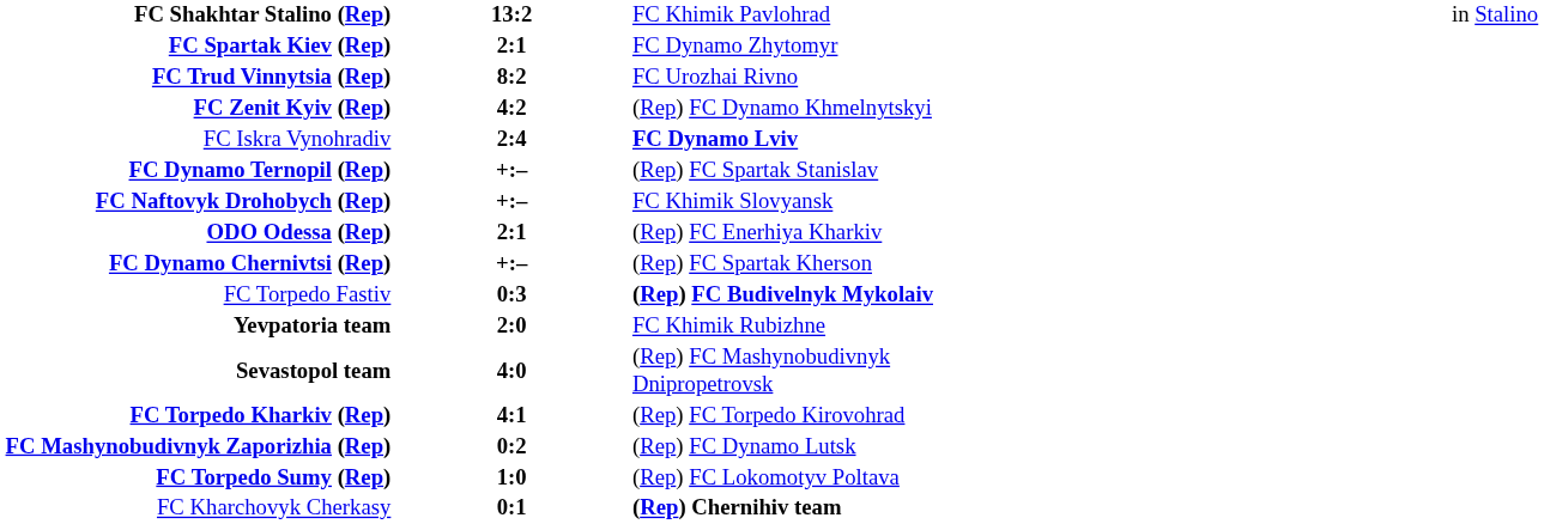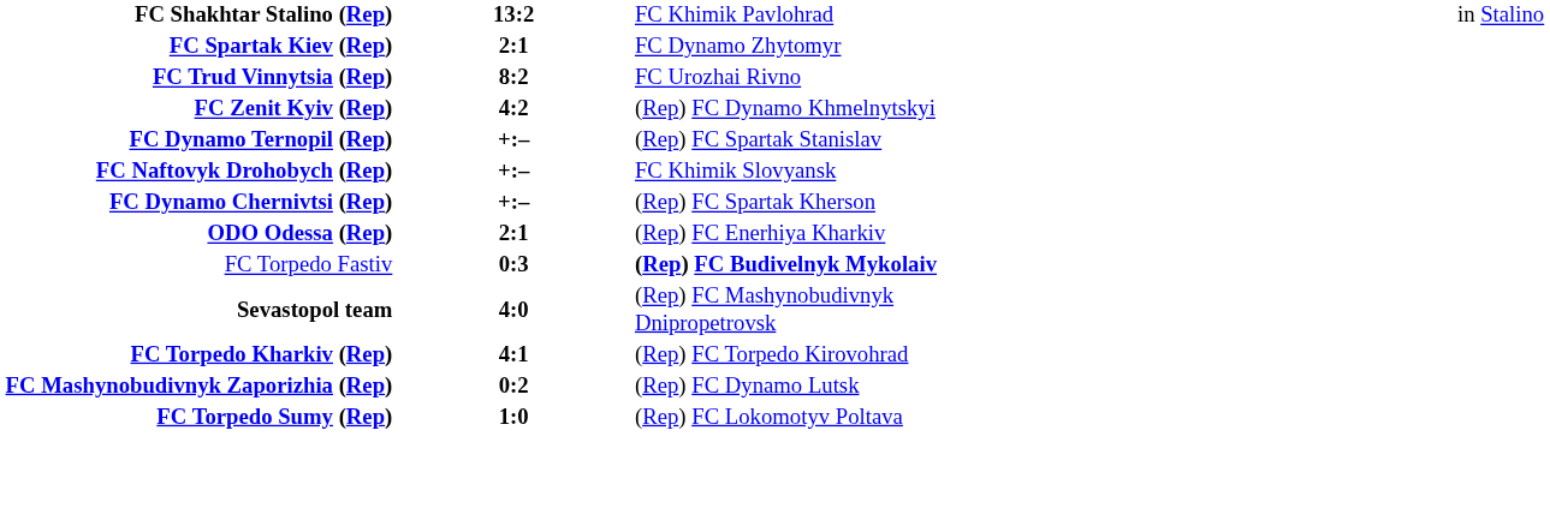 <table width=100% cellspacing=1>
 <tr>
 <th width=20%></th>
 <th width=12%></th>
 <th width=20%></th>
 <th></th>
 </tr>
 <tr style=font-size:90%>
 <td align=right><strong>FC Shakhtar Stalino (<a href='#'>Rep</a>)</strong></td>
 <td align=center><strong>13:2</strong></td>
 <td><a href='#'>FC Khimik Pavlohrad</a></td>
 <td align=center>in <a href='#'>Stalino</a></td>
 </tr>
 <tr style=font-size:90%>
 <td align=right><strong><a href='#'>FC Spartak Kiev</a> (<a href='#'>Rep</a>)</strong></td>
 <td align=center><strong>2:1</strong></td>
 <td><a href='#'>FC Dynamo Zhytomyr</a></td>
 <td align=center></td>
 </tr>
 <tr style=font-size:90%>
 <td align=right><strong><a href='#'>FC Trud Vinnytsia</a> (<a href='#'>Rep</a>)</strong></td>
 <td align=center><strong>8:2</strong></td>
 <td><a href='#'>FC Urozhai Rivno</a></td>
 <td></td>
 </tr>
 <tr style=font-size:90%>
 <td align=right><strong><a href='#'>FC Zenit Kyiv</a> (<a href='#'>Rep</a>)</strong></td>
 <td align=center><strong>4:2</strong></td>
 <td>(<a href='#'>Rep</a>) <a href='#'>FC Dynamo Khmelnytskyi</a></td>
 <td align=center></td>
 </tr>
 <tr style=font-size:90%>
-<td align=right><a href='#'>FC Iskra Vynohradiv</a></td>
-<td align=center><strong>2:4</strong></td>
-<td><strong><a href='#'>FC Dynamo Lviv</a></strong></td>
-<td></td>
-</tr>
-<tr style=font-size:90%>
 <td align=right><strong><a href='#'>FC Dynamo Ternopil</a> (<a href='#'>Rep</a>)</strong></td>
 <td align=center><strong>+:–</strong></td>
 <td>(<a href='#'>Rep</a>) <a href='#'>FC Spartak Stanislav</a></td>
 <td align=center></td>
 </tr>
 <tr style=font-size:90%>
 <td align=right><strong><a href='#'>FC Naftovyk Drohobych</a> (<a href='#'>Rep</a>)</strong></td>
 <td align=center><strong>+:–</strong></td>
 <td><a href='#'>FC Khimik Slovyansk</a></td>
 <td align=center></td>
 </tr>
 <tr style=font-size:90%>
+<td align=right><strong><a href='#'>FC Dynamo Chernivtsi</a> (<a href='#'>Rep</a>)</strong></td>
+<td align=center><strong>+:–</strong></td>
+<td>(<a href='#'>Rep</a>) <a href='#'>FC Spartak Kherson</a></td>
+<td align=center></td>
+</tr>
+<tr style=font-size:90%>
 <td align=right><strong><a href='#'>ODO Odessa</a> (<a href='#'>Rep</a>)</strong></td>
 <td align=center><strong>2:1</strong></td>
 <td>(<a href='#'>Rep</a>) <a href='#'>FC Enerhiya Kharkiv</a></td>
 <td align=center></td>
 </tr>
 <tr style=font-size:90%>
-<td align=right><strong><a href='#'>FC Dynamo Chernivtsi</a> (<a href='#'>Rep</a>)</strong></td>
-<td align=center><strong>+:–</strong></td>
-<td>(<a href='#'>Rep</a>) <a href='#'>FC Spartak Kherson</a></td>
-<td align=center></td>
-</tr>
-<tr style=font-size:90%>
 <td align=right><a href='#'>FC Torpedo Fastiv</a></td>
 <td align=center><strong>0:3</strong></td>
 <td><strong>(<a href='#'>Rep</a>) <a href='#'>FC Budivelnyk Mykolaiv</a></strong></td>
-<td align=center></td>
-</tr>
-<tr style=font-size:90%>
-<td align=right><strong>Yevpatoria team</strong></td>
-<td align=center><strong>2:0</strong></td>
-<td><a href='#'>FC Khimik Rubizhne</a></td>
 <td align=center></td>
 </tr>
 <tr style=font-size:90%>
 <td align=right><strong>Sevastopol team</strong></td>
 <td align=center><strong>4:0</strong></td>
 <td>(<a href='#'>Rep</a>) <a href='#'>FC Mashynobudivnyk Dnipropetrovsk</a></td>
 <td align=center></td>
 </tr>
 <tr style=font-size:90%>
 <td align=right><strong><a href='#'>FC Torpedo Kharkiv</a> (<a href='#'>Rep</a>)</strong></td>
 <td align=center><strong>4:1</strong></td>
 <td>(<a href='#'>Rep</a>) <a href='#'>FC Torpedo Kirovohrad</a></td>
 <td align=center></td>
 </tr>
 <tr style=font-size:90%>
 <td align=right><strong><a href='#'>FC Mashynobudivnyk Zaporizhia</a> (<a href='#'>Rep</a>)</strong></td>
 <td align=center><strong>0:2</strong></td>
 <td>(<a href='#'>Rep</a>) <a href='#'>FC Dynamo Lutsk</a></td>
 <td align=center></td>
 </tr>
 <tr style=font-size:90%>
 <td align=right><strong><a href='#'>FC Torpedo Sumy</a> (<a href='#'>Rep</a>)</strong></td>
 <td align=center><strong>1:0</strong></td>
 <td>(<a href='#'>Rep</a>) <a href='#'>FC Lokomotyv Poltava</a></td>
 <td align=center></td>
 </tr>
-<tr style=font-size:90%>
-<td align=right><a href='#'>FC Kharchovyk Cherkasy</a></td>
-<td align=center><strong>0:1</strong></td>
-<td><strong>(<a href='#'>Rep</a>) Chernihiv team</strong></td>
-<td align=center></td>
-</tr>
 </table>
